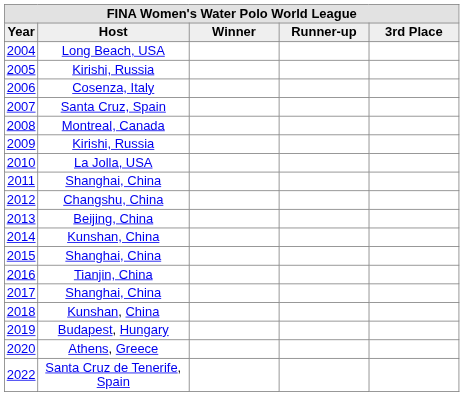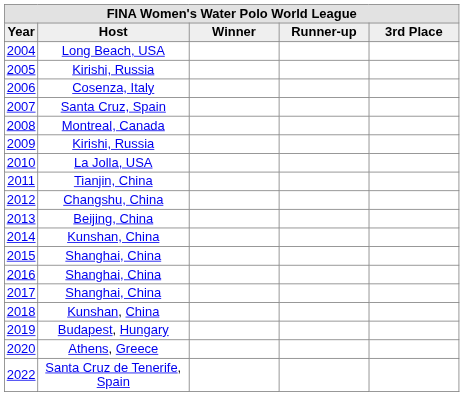 <table class="toccolours" border="1" cellpadding="2" style="border-collapse: collapse; text-align: center; width: 90%; margin: 0 auto;">
 <tr style= "background: #e2e2e2;">
 <th colspan=5 width=100%>FINA Women's Water Polo World League</th>
 </tr>
 <tr style="background: #efefef;">
 <th>Year</th>
 <th>Host</th>
 <th width=20%>Winner</th>
 <th width=20%>Runner-up</th>
 <th width=20%>3rd Place</th>
 </tr>
 <tr>
 <td><a href='#'>2004</a></td>
 <td><a href='#'>Long Beach, USA</a></td>
 <td><strong></strong></td>
 <td></td>
 <td></td>
 </tr>
 <tr>
 <td><a href='#'>2005</a></td>
 <td><a href='#'>Kirishi, Russia</a></td>
 <td><strong></strong></td>
 <td></td>
 <td></td>
 </tr>
 <tr>
 <td><a href='#'>2006</a></td>
 <td><a href='#'>Cosenza, Italy</a></td>
 <td><strong></strong></td>
 <td></td>
 <td></td>
 </tr>
 <tr>
 <td><a href='#'>2007</a></td>
 <td><a href='#'>Santa Cruz, Spain</a></td>
 <td><strong></strong></td>
 <td></td>
 <td></td>
 </tr>
 <tr>
 <td><a href='#'>2008</a></td>
 <td><a href='#'>Montreal, Canada</a></td>
 <td><strong></strong></td>
 <td></td>
 <td></td>
 </tr>
 <tr>
 <td><a href='#'>2009</a></td>
 <td><a href='#'>Kirishi, Russia</a></td>
 <td><strong></strong></td>
 <td></td>
 <td></td>
 </tr>
 <tr>
 <td><a href='#'>2010</a></td>
 <td><a href='#'>La Jolla, USA</a></td>
 <td><strong></strong></td>
 <td></td>
 <td></td>
 </tr>
 <tr>
 <td><a href='#'>2011</a></td>
-<td><a href='#'>Shanghai, China</a></td>
+<td><a href='#'>Tianjin, China</a></td>
 <td><strong></strong></td>
 <td></td>
 <td></td>
 </tr>
 <tr>
 <td><a href='#'>2012</a></td>
 <td><a href='#'>Changshu, China</a></td>
 <td><strong></strong></td>
 <td></td>
 <td></td>
 </tr>
 <tr>
 <td><a href='#'>2013</a></td>
 <td><a href='#'>Beijing, China</a></td>
 <td><strong></strong></td>
 <td></td>
 <td></td>
 </tr>
 <tr>
 <td><a href='#'>2014</a></td>
 <td><a href='#'>Kunshan, China</a></td>
 <td><strong></strong></td>
 <td></td>
 <td></td>
 </tr>
 <tr>
 <td><a href='#'>2015</a></td>
 <td><a href='#'>Shanghai, China</a></td>
 <td><strong></strong></td>
 <td></td>
 <td></td>
 </tr>
 <tr>
 <td><a href='#'>2016</a></td>
-<td><a href='#'>Tianjin, China</a></td>
+<td><a href='#'>Shanghai, China</a></td>
 <td><strong></strong></td>
 <td></td>
 <td></td>
 </tr>
 <tr>
 <td><a href='#'>2017</a></td>
 <td><a href='#'>Shanghai, China</a></td>
 <td><strong></strong></td>
 <td></td>
 <td></td>
 </tr>
 <tr>
 <td><a href='#'>2018</a></td>
 <td><a href='#'>Kunshan</a>, <a href='#'>China</a></td>
 <td><strong></strong></td>
 <td></td>
 <td></td>
 </tr>
 <tr>
 <td><a href='#'>2019</a></td>
 <td><a href='#'>Budapest</a>, <a href='#'>Hungary</a></td>
 <td><strong></strong></td>
 <td></td>
 <td></td>
 </tr>
 <tr>
 <td><a href='#'>2020</a></td>
 <td><a href='#'>Athens</a>, <a href='#'>Greece</a></td>
 <td><strong></strong></td>
 <td></td>
 <td></td>
 </tr>
 <tr>
 <td><a href='#'>2022</a></td>
 <td><a href='#'>Santa Cruz de Tenerife</a>, <a href='#'>Spain</a></td>
 <td><strong></strong></td>
 <td></td>
 <td></td>
 </tr>
 </table>
